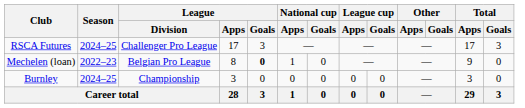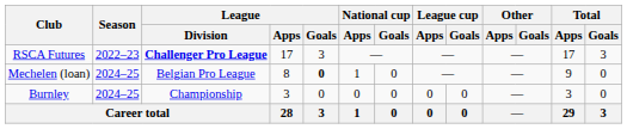 <table class="wikitable" style="text-align: center">
 <tr>
 <th rowspan="2">Club</th>
 <th rowspan="2">Season</th>
 <th colspan="3">League</th>
 <th colspan="2">National cup</th>
 <th colspan="2">League cup</th>
 <th colspan="2">Other</th>
 <th colspan="2">Total</th>
 </tr>
 <tr>
 <th>Division</th>
 <th>Apps</th>
 <th>Goals</th>
 <th>Apps</th>
 <th>Goals</th>
 <th>Apps</th>
 <th>Goals</th>
 <th>Apps</th>
 <th>Goals</th>
 <th>Apps</th>
 <th>Goals</th>
 </tr>
 <tr>
 <td><a href='#'>RSCA Futures</a></td>
-<td><a href='#'>2024–25</a></td>
-<td><a href='#'>Challenger Pro League</a></td>
+<td><a href='#'>2022–23</a></td>
+<td><strong><a href='#'>Challenger Pro League</a></strong></td>
 <td>17</td>
 <td>3</td>
 <td colspan="2">—</td>
 <td colspan="2">—</td>
 <td colspan="2">—</td>
 <td>17</td>
 <td>3</td>
 </tr>
 <tr>
 <td><a href='#'>Mechelen</a> (loan)</td>
-<td><a href='#'>2022–23</a></td>
+<td><a href='#'>2024–25</a></td>
 <td><a href='#'>Belgian Pro League</a></td>
 <td>8</td>
 <td><strong>0</strong></td>
 <td>1</td>
 <td>0</td>
 <td colspan="2">—</td>
 <td colspan="2">—</td>
 <td>9</td>
 <td>0</td>
 </tr>
 <tr>
 <td><a href='#'>Burnley</a></td>
 <td><a href='#'>2024–25</a></td>
 <td><a href='#'>Championship</a></td>
 <td>3</td>
 <td>0</td>
 <td>0</td>
 <td>0</td>
 <td>0</td>
 <td>0</td>
 <td colspan="2">—</td>
 <td>3</td>
 <td>0</td>
 </tr>
 <tr>
 <th colspan="3">Career total</th>
 <th>28</th>
 <th>3</th>
 <th>1</th>
 <th>0</th>
 <th>0</th>
 <th>0</th>
 <th colspan="2">—</th>
 <th>29</th>
 <th>3</th>
 </tr>
 </table>
